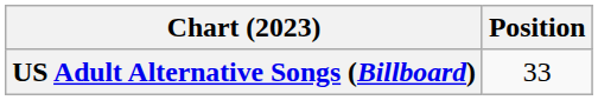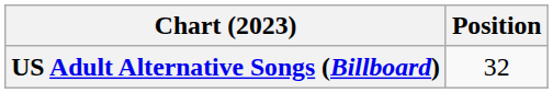 <table class="wikitable plainrowheaders" style="text-align:center">
 <tr>
 <th scope="col">Chart (2023)</th>
 <th scope="col">Position</th>
 </tr>
 <tr>
 <th scope="row">US <a href='#'>Adult Alternative Songs</a> (<em><a href='#'>Billboard</a></em>)</th>
-<td>33</td>
+<td>32</td>
 </tr>
 </table>
